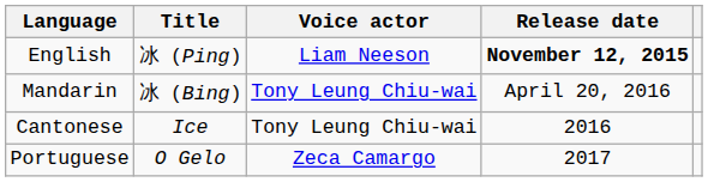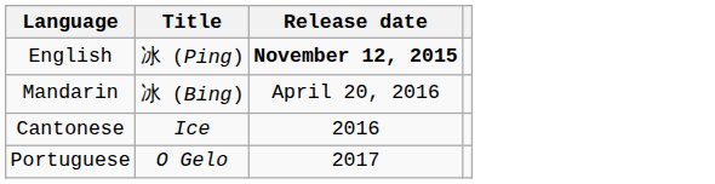 <table class="wikitable">
 <tr>
 <th>Language</th>
 <th>Title</th>
-<th>Voice actor</th>
 <th>Release date</th>
 <th></th>
 </tr>
 <tr>
 <td style="text-align: center;">English</td>
 <td style="text-align: center;">冰 (<em>Ping</em>)</td>
-<td style="text-align: center;"><a href='#'>Liam Neeson</a></td>
 <td style="text-align: center;"><strong>November 12, 2015</strong></td>
 <td style="text-align: center;"></td>
 </tr>
 <tr>
 <td style="text-align: center;">Mandarin</td>
 <td style="text-align: center;">冰 (<em>Bing</em>)</td>
-<td style="text-align: center;"><a href='#'>Tony Leung Chiu-wai</a></td>
 <td style="text-align: center;">April 20, 2016</td>
 <td style="text-align: center;"></td>
 </tr>
 <tr>
 <td style="text-align: center;">Cantonese</td>
 <td style="text-align: center;"><em>Ice</em></td>
-<td style="text-align: center;">Tony Leung Chiu-wai</td>
 <td style="text-align: center;">2016</td>
 <td style="text-align: center;"></td>
 </tr>
 <tr>
 <td style="text-align: center;">Portuguese</td>
 <td style="text-align: center;"><em>O Gelo</em></td>
-<td style="text-align: center;"><a href='#'>Zeca Camargo</a></td>
 <td style="text-align: center;">2017</td>
 <td style="text-align: center;"></td>
 </tr>
 </table>
